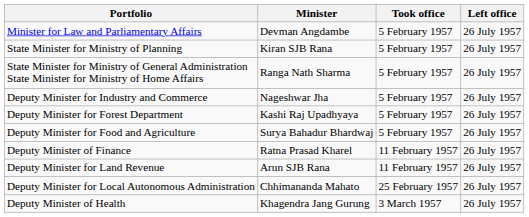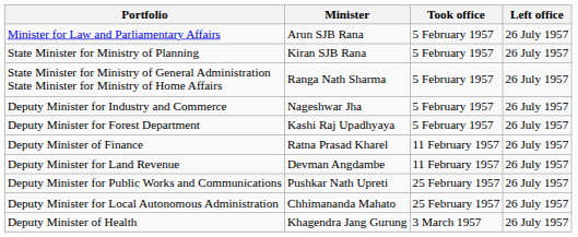 <table class="wikitable">
 <tr>
 <th>Portfolio</th>
 <th>Minister</th>
 <th>Took office</th>
 <th>Left office</th>
 </tr>
 <tr>
 <td><a href='#'>Minister for Law and Parliamentary Affairs</a></td>
-<td>Devman Angdambe</td>
+<td>Arun SJB Rana</td>
 <td>5 February 1957</td>
 <td>26 July 1957</td>
 </tr>
 <tr>
 <td>State Minister for Ministry of Planning</td>
 <td>Kiran SJB Rana</td>
 <td>5 February 1957</td>
 <td>26 July 1957</td>
 </tr>
 <tr>
 <td>State Minister for Ministry of General Administration<br>State Minister for Ministry of Home Affairs</td>
 <td>Ranga Nath Sharma</td>
 <td>5 February 1957</td>
 <td>26 July 1957</td>
 </tr>
 <tr>
 <td>Deputy Minister for Industry and Commerce</td>
 <td>Nageshwar Jha</td>
 <td>5 February 1957</td>
 <td>26 July 1957</td>
 </tr>
 <tr>
 <td>Deputy Minister for Forest Department</td>
 <td>Kashi Raj Upadhyaya</td>
 <td>5 February 1957</td>
 <td>26 July 1957</td>
 </tr>
 <tr>
-<td>Deputy Minister for Food and Agriculture</td>
-<td>Surya Bahadur Bhardwaj</td>
-<td>5 February 1957</td>
-<td>26 July 1957</td>
-</tr>
-<tr>
 <td>Deputy Minister of Finance</td>
 <td>Ratna Prasad Kharel</td>
 <td>11 February 1957</td>
 <td>26 July 1957</td>
 </tr>
 <tr>
 <td>Deputy Minister for Land Revenue</td>
-<td>Arun SJB Rana</td>
+<td>Devman Angdambe</td>
 <td>11 February 1957</td>
+<td>26 July 1957</td>
+</tr>
+<tr>
+<td>Deputy Minister for Public Works and Communications</td>
+<td>Pushkar Nath Upreti</td>
+<td>25 February 1957</td>
 <td>26 July 1957</td>
 </tr>
 <tr>
 <td>Deputy Minister for Local Autonomous Administration</td>
 <td>Chhimananda Mahato</td>
 <td>25 February 1957</td>
 <td>26 July 1957</td>
 </tr>
 <tr>
 <td>Deputy Minister of Health</td>
 <td>Khagendra Jang Gurung</td>
 <td>3 March 1957</td>
 <td>26 July 1957</td>
 </tr>
 </table>
